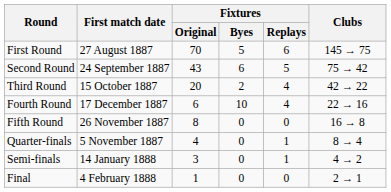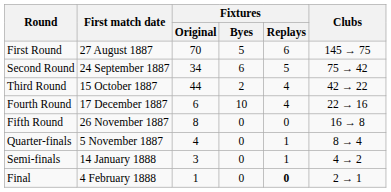 <table class="wikitable" style="text-align: center">
 <tr>
 <th rowspan=2>Round</th>
 <th rowspan=2>First match date</th>
 <th colspan=3>Fixtures</th>
 <th rowspan=2 width=100>Clubs</th>
 </tr>
 <tr>
 <th width=55>Original</th>
 <th width=55>Byes</th>
 <th width=55>Replays</th>
 </tr>
 <tr>
 <td align=left>First Round</td>
 <td align=left>27 August 1887</td>
 <td>70</td>
 <td>5</td>
 <td>6</td>
 <td>145 → 75</td>
 </tr>
 <tr>
 <td align=left>Second Round</td>
 <td align=left>24 September 1887</td>
-<td>43</td>
+<td>34</td>
 <td>6</td>
 <td>5</td>
 <td>75 → 42</td>
 </tr>
 <tr>
 <td align=left>Third Round</td>
 <td align=left>15 October 1887</td>
-<td>20</td>
+<td>44</td>
 <td>2</td>
 <td>4</td>
 <td>42 → 22</td>
 </tr>
 <tr>
 <td align=left>Fourth Round</td>
 <td align=left>17 December 1887</td>
 <td>6</td>
 <td>10</td>
 <td>4</td>
 <td>22 → 16</td>
 </tr>
 <tr>
 <td align=left>Fifth Round</td>
 <td align=left>26 November 1887</td>
 <td>8</td>
 <td>0</td>
 <td>0</td>
 <td>16 → 8</td>
 </tr>
 <tr>
 <td align=left>Quarter-finals</td>
 <td align=left>5 November 1887</td>
 <td>4</td>
 <td>0</td>
 <td>1</td>
 <td>8 → 4</td>
 </tr>
 <tr>
 <td align=left>Semi-finals</td>
 <td align=left>14 January 1888</td>
 <td>3</td>
 <td>0</td>
 <td>1</td>
 <td>4 → 2</td>
 </tr>
 <tr>
 <td align=left>Final</td>
 <td align=left>4 February 1888</td>
 <td>1</td>
 <td>0</td>
-<td>0</td>
+<td><strong>0</strong></td>
 <td>2 → 1</td>
 </tr>
 </table>
